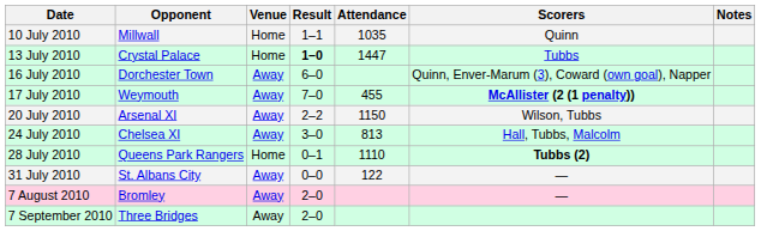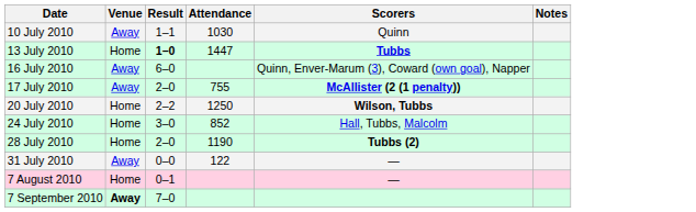 <table class="wikitable">
 <tr>
 <th>Date</th>
-<th>Opponent</th>
 <th>Venue</th>
 <th>Result</th>
 <th>Attendance</th>
 <th>Scorers</th>
 <th>Notes</th>
 </tr>
 <tr style="background:#f3f3f3;">
 <td>10 July 2010</td>
-<td><a href='#'>Millwall</a></td>
-<td style="text-align:center;">Home</td>
+<td style="text-align:center;"><a href='#'>Away</a></td>
 <td style="text-align:center;">1–1</td>
-<td style="text-align:center;">1035</td>
+<td style="text-align:center;">1030</td>
 <td style="text-align:center;">Quinn</td>
 <td style="text-align:center;"></td>
 </tr>
 <tr style="background:#d0ffe3;">
 <td>13 July 2010</td>
-<td><a href='#'>Crystal Palace</a></td>
 <td style="text-align:center;">Home</td>
 <td style="text-align:center;"><strong>1–0</strong></td>
 <td style="text-align:center;">1447</td>
-<td style="text-align:center;"><a href='#'>Tubbs</a></td>
+<td style="text-align:center;"><strong><a href='#'>Tubbs</a></strong></td>
 <td style="text-align:center;"></td>
 </tr>
 <tr style="background:#d0ffe3;">
 <td>16 July 2010</td>
-<td><a href='#'>Dorchester Town</a></td>
 <td style="text-align:center;"><a href='#'>Away</a></td>
 <td style="text-align:center;">6–0</td>
 <td style="text-align:center;"></td>
 <td style="text-align:center;">Quinn, Enver-Marum (<a href='#'>3</a>), Coward (<a href='#'>own goal</a>), Napper</td>
 <td style="text-align:center;"></td>
 </tr>
 <tr style="background:#d0ffe3;">
 <td>17 July 2010</td>
-<td><a href='#'>Weymouth</a></td>
 <td style="text-align:center;"><a href='#'>Away</a></td>
-<td style="text-align:center;">7–0</td>
-<td style="text-align:center;">455</td>
+<td style="text-align:center;">2–0</td>
+<td style="text-align:center;">755</td>
 <td style="text-align:center;"><strong><a href='#'>McAllister</a> (2 (1 <a href='#'>penalty</a>))</strong></td>
 <td style="text-align:center;"></td>
 </tr>
 <tr style="background:#f3f3f3;">
 <td>20 July 2010</td>
-<td><a href='#'>Arsenal XI</a></td>
-<td style="text-align:center;"><a href='#'>Away</a></td>
+<td style="text-align:center;">Home</td>
 <td style="text-align:center;">2–2</td>
-<td style="text-align:center;">1150</td>
-<td style="text-align:center;">Wilson, Tubbs</td>
+<td style="text-align:center;">1250</td>
+<td style="text-align:center;"><strong>Wilson, Tubbs</strong></td>
 <td style="text-align:center;"></td>
 </tr>
 <tr style="background:#d0ffe3;">
 <td>24 July 2010</td>
-<td><a href='#'>Chelsea XI</a></td>
-<td style="text-align:center;"><a href='#'>Away</a></td>
+<td style="text-align:center;">Home</td>
 <td style="text-align:center;">3–0</td>
-<td style="text-align:center;">813</td>
+<td style="text-align:center;">852</td>
 <td style="text-align:center;"><a href='#'>Hall</a>, Tubbs, <a href='#'>Malcolm</a></td>
 <td style="text-align:center;"></td>
 </tr>
 <tr style="background:#d0ffe3;">
 <td>28 July 2010</td>
-<td><a href='#'>Queens Park Rangers</a></td>
 <td style="text-align:center;">Home</td>
-<td style="text-align:center;">0–1</td>
-<td style="text-align:center;">1110</td>
+<td style="text-align:center;">2–0</td>
+<td style="text-align:center;">1190</td>
 <td style="text-align:center;"><strong>Tubbs (2)</strong></td>
 <td style="text-align:center;"></td>
 </tr>
 <tr style="background:#f3f3f3;">
 <td>31 July 2010</td>
-<td><a href='#'>St. Albans City</a></td>
 <td style="text-align:center;"><a href='#'>Away</a></td>
 <td style="text-align:center;">0–0</td>
 <td style="text-align:center;">122</td>
 <td style="text-align:center;">—</td>
 <td style="text-align:center;"></td>
 </tr>
 <tr style="background:#ffd0e3;">
 <td>7 August 2010</td>
-<td><a href='#'>Bromley</a></td>
-<td style="text-align:center;"><a href='#'>Away</a></td>
-<td style="text-align:center;">2–0</td>
+<td style="text-align:center;">Home</td>
+<td style="text-align:center;">0–1</td>
 <td style="text-align:center;"></td>
 <td style="text-align:center;">—</td>
 <td style="text-align:center;"></td>
 </tr>
 <tr style="background:#d0ffe3;">
 <td>7 September 2010</td>
-<td><a href='#'>Three Bridges</a></td>
-<td style="text-align:center;">Away</td>
-<td style="text-align:center;">2–0</td>
+<td style="text-align:center;"><strong>Away</strong></td>
+<td style="text-align:center;">7–0</td>
 <td style="text-align:center;"></td>
 <td style="text-align:center;"></td>
 <td style="text-align:center;"></td>
 </tr>
 </table>
